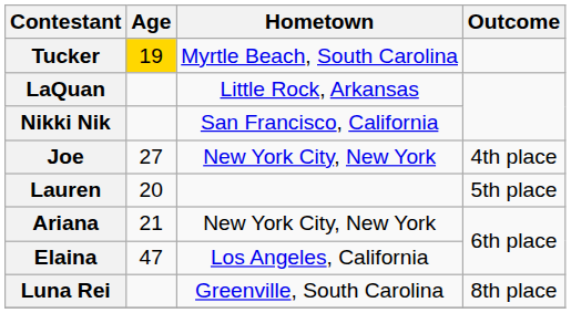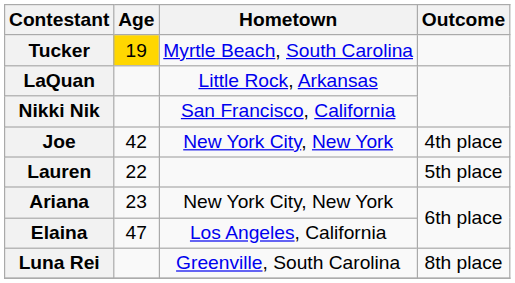 <table class="wikitable sortable" style="text-align:center">
 <tr>
 <th scope="col">Contestant</th>
 <th scope="col">Age</th>
 <th scope="col">Hometown</th>
 <th scope="col">Outcome</th>
 </tr>
 <tr>
 <th scope="row">Tucker</th>
 <td style="background: gold;">19</td>
 <td nowrap><a href='#'>Myrtle Beach</a>, <a href='#'>South Carolina</a></td>
 <td></td>
 </tr>
 <tr>
 <th scope="row">LaQuan</th>
 <td></td>
 <td><a href='#'>Little Rock</a>, <a href='#'>Arkansas</a></td>
 <td rowspan="2"></td>
 </tr>
 <tr>
 <th scope="row">Nikki Nik</th>
 <td></td>
 <td><a href='#'>San Francisco</a>, <a href='#'>California</a></td>
 </tr>
 <tr>
 <th scope="row">Joe</th>
-<td>27</td>
+<td>42</td>
 <td><a href='#'>New York City</a>, <a href='#'>New York</a></td>
 <td>4th place</td>
 </tr>
 <tr>
 <th scope="row">Lauren</th>
-<td>20</td>
+<td>22</td>
 <td></td>
 <td>5th place</td>
 </tr>
 <tr>
 <th scope="row">Ariana</th>
-<td>21</td>
+<td>23</td>
 <td>New York City, New York</td>
 <td rowspan="2">6th place</td>
 </tr>
 <tr>
 <th scope="row">Elaina</th>
 <td>47</td>
 <td><a href='#'>Los Angeles</a>, California</td>
 </tr>
 <tr>
 <th scope="row">Luna Rei</th>
 <td></td>
 <td><a href='#'>Greenville</a>, South Carolina</td>
 <td>8th place</td>
 </tr>
 <tr>
 </tr>
 </table>
